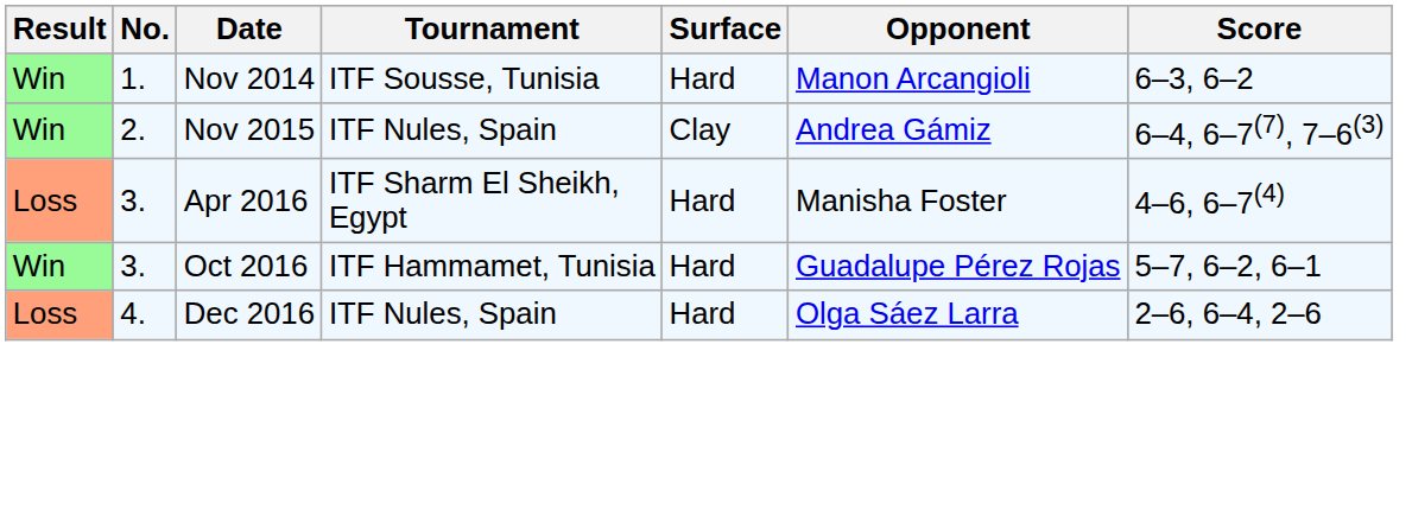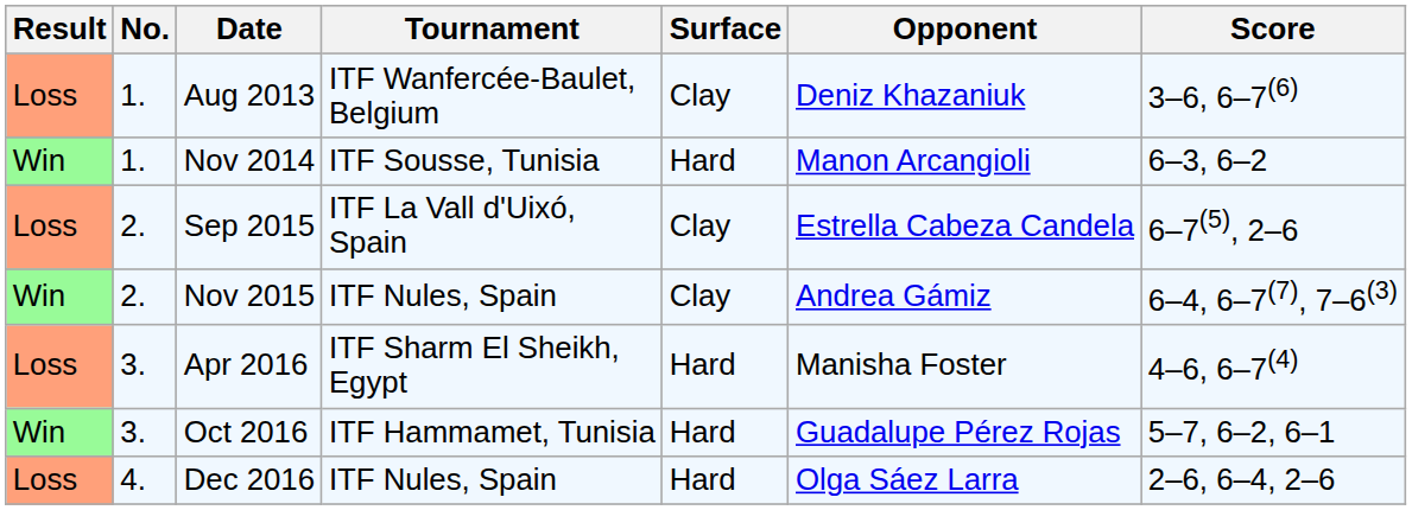 <table class="sortable wikitable">
 <tr>
 <th>Result</th>
 <th>No.</th>
 <th>Date</th>
 <th>Tournament</th>
 <th>Surface</th>
 <th>Opponent</th>
 <th class="unsortable">Score</th>
 </tr>
 <tr style="background:#f0f8ff;">
+<td style="background:#ffa07a;">Loss</td>
+<td>1.</td>
+<td>Aug 2013</td>
+<td>ITF Wanfercée-Baulet, <br>Belgium</td>
+<td>Clay</td>
+<td> <a href='#'>Deniz Khazaniuk</a></td>
+<td>3–6, 6–7<sup>(6)</sup></td>
+</tr>
+<tr style="background:#f0f8ff;">
 <td style="background:#98fb98;">Win</td>
 <td>1.</td>
 <td>Nov 2014</td>
 <td>ITF Sousse, Tunisia</td>
 <td>Hard</td>
 <td> <a href='#'>Manon Arcangioli</a></td>
 <td>6–3, 6–2</td>
+</tr>
+<tr style="background:#f0f8ff;">
+<td style="background:#ffa07a;">Loss</td>
+<td>2.</td>
+<td>Sep 2015</td>
+<td>ITF La Vall d'Uixó, <br>Spain</td>
+<td>Clay</td>
+<td> <a href='#'>Estrella Cabeza Candela</a></td>
+<td>6–7<sup>(5)</sup>, 2–6</td>
 </tr>
 <tr style="background:#f0f8ff;">
 <td style="background:#98fb98;">Win</td>
 <td>2.</td>
 <td>Nov 2015</td>
 <td>ITF Nules, Spain</td>
 <td>Clay</td>
 <td> <a href='#'>Andrea Gámiz</a></td>
 <td>6–4, 6–7<sup>(7)</sup>, 7–6<sup>(3)</sup></td>
 </tr>
 <tr style="background:#f0f8ff;">
 <td style="background:#ffa07a;">Loss</td>
 <td>3.</td>
 <td>Apr 2016</td>
 <td>ITF Sharm El Sheikh, <br>Egypt</td>
 <td>Hard</td>
 <td> Manisha Foster</td>
 <td>4–6, 6–7<sup>(4)</sup></td>
 </tr>
 <tr style="background:#f0f8ff;">
 <td style="background:#98fb98;">Win</td>
 <td>3.</td>
 <td>Oct 2016</td>
 <td>ITF Hammamet, Tunisia</td>
 <td>Hard</td>
 <td> <a href='#'>Guadalupe Pérez Rojas</a></td>
 <td>5–7, 6–2, 6–1</td>
 </tr>
 <tr style="background:#f0f8ff;">
 <td style="background:#ffa07a;">Loss</td>
 <td>4.</td>
 <td>Dec 2016</td>
 <td>ITF Nules, Spain</td>
 <td>Hard</td>
 <td> <a href='#'>Olga Sáez Larra</a></td>
 <td>2–6, 6–4, 2–6</td>
 </tr>
 </table>
